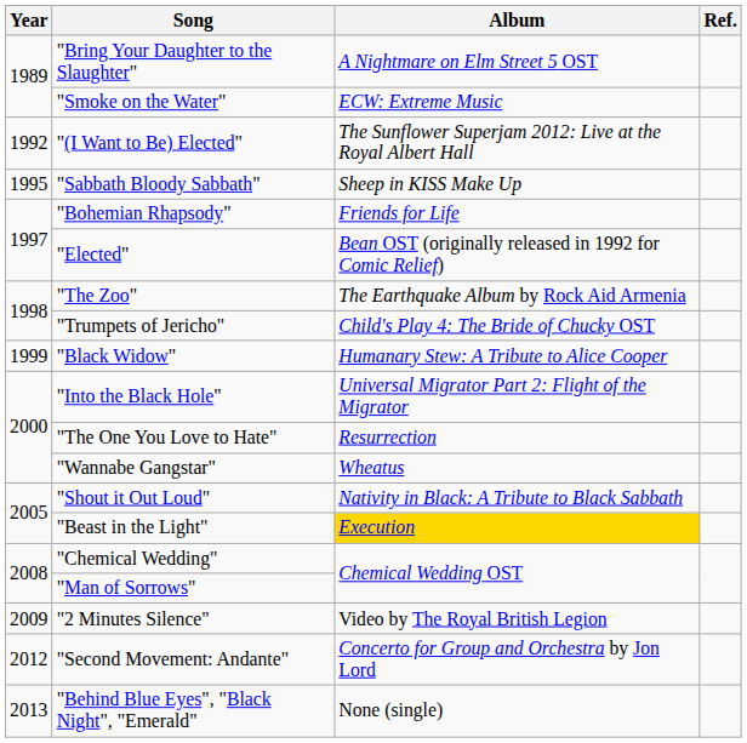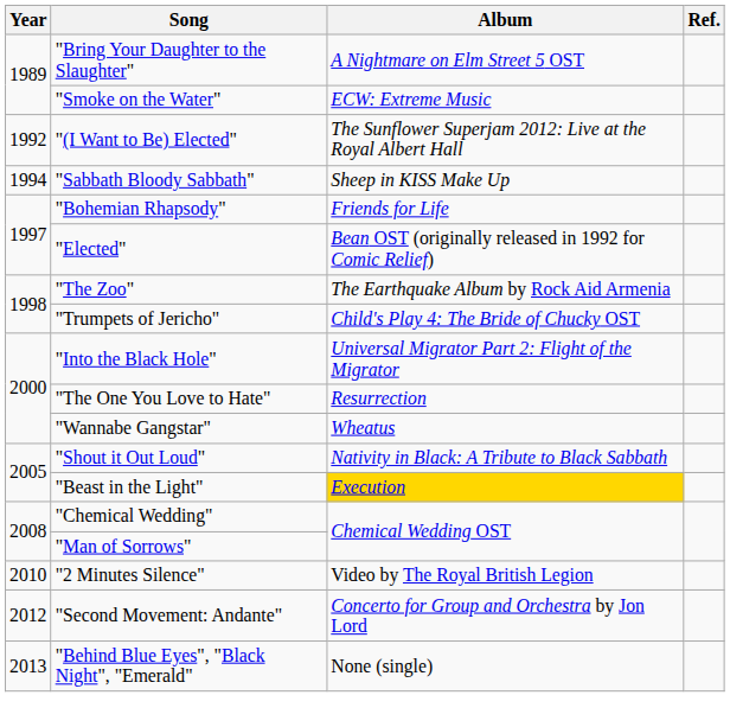 <table class="wikitable" border="1">
 <tr>
 <th>Year</th>
 <th width="230">Song</th>
 <th width="300">Album</th>
 <th>Ref.</th>
 </tr>
 <tr>
 <td rowspan=2>1989</td>
 <td>"<a href='#'>Bring Your Daughter to the Slaughter</a>"</td>
 <td><a href='#'><em>A Nightmare on Elm Street 5</em> OST</a></td>
 <td align="center"></td>
 </tr>
 <tr>
 <td>"<a href='#'>Smoke on the Water</a>"</td>
 <td><em><a href='#'>ECW: Extreme Music</a></em></td>
 <td align="center"></td>
 </tr>
 <tr>
 <td>1992</td>
 <td>"<a href='#'>(I Want to Be) Elected</a>"</td>
 <td><em>The Sunflower Superjam 2012: Live at the Royal Albert Hall</em></td>
 <td align="center"></td>
 </tr>
 <tr>
-<td>1995</td>
+<td>1994</td>
 <td>"<a href='#'>Sabbath Bloody Sabbath</a>"</td>
 <td><em>Sheep in KISS Make Up</em></td>
 <td align="center"></td>
 </tr>
 <tr>
 <td rowspan=2>1997</td>
 <td>"<a href='#'>Bohemian Rhapsody</a>"</td>
 <td><em><a href='#'>Friends for Life</a></em></td>
 <td align="center"></td>
 </tr>
 <tr>
 <td>"<a href='#'>Elected</a>"</td>
 <td><a href='#'><em>Bean</em> OST</a> (originally released in 1992 for <em><a href='#'>Comic Relief</a></em>)</td>
 <td align="center"></td>
 </tr>
 <tr>
 <td rowspan=2>1998</td>
 <td>"<a href='#'>The Zoo</a>"</td>
 <td><em>The Earthquake Album</em> by <a href='#'>Rock Aid Armenia</a></td>
 <td align="center"></td>
 </tr>
 <tr>
 <td>"Trumpets of Jericho"</td>
 <td><a href='#'><em>Child's Play 4: The Bride of Chucky</em> OST</a></td>
-<td align="center"></td>
-</tr>
-<tr>
-<td rowspan=1>1999</td>
-<td>"<a href='#'>Black Widow</a>"</td>
-<td><em><a href='#'>Humanary Stew: A Tribute to Alice Cooper</a></em></td>
 <td align="center"></td>
 </tr>
 <tr>
 <td rowspan=3>2000</td>
 <td>"<a href='#'>Into the Black Hole</a>"</td>
 <td><em><a href='#'>Universal Migrator Part 2: Flight of the Migrator</a></em></td>
 <td align="center"></td>
 </tr>
 <tr>
 <td>"The One You Love to Hate"</td>
 <td><em><a href='#'>Resurrection</a></em></td>
 <td align="center"></td>
 </tr>
 <tr>
 <td>"Wannabe Gangstar"</td>
 <td><em><a href='#'>Wheatus</a></em></td>
 <td align="center"></td>
 </tr>
 <tr>
 <td rowspan=2>2005</td>
 <td>"<a href='#'>Shout it Out Loud</a>"</td>
 <td><em><a href='#'>Nativity in Black: A Tribute to Black Sabbath</a></em></td>
 <td align="center"></td>
 </tr>
 <tr>
 <td>"Beast in the Light"</td>
 <td style="background: gold;"><em><a href='#'>Execution</a></em></td>
 <td align="center"></td>
 </tr>
 <tr>
 <td rowspan=2>2008</td>
 <td>"Chemical Wedding"</td>
 <td rowspan=2><a href='#'><em>Chemical Wedding</em> OST</a></td>
 <td rowspan=2 align="center"></td>
 </tr>
 <tr>
 <td>"<a href='#'>Man of Sorrows</a>"</td>
 </tr>
 <tr>
-<td>2009</td>
+<td>2010</td>
 <td>"2 Minutes Silence"</td>
 <td>Video by <a href='#'>The Royal British Legion</a></td>
 <td align="center"></td>
 </tr>
 <tr>
 <td>2012</td>
 <td>"Second Movement: Andante"</td>
 <td><em><a href='#'>Concerto for Group and Orchestra</a></em> by <a href='#'>Jon Lord</a></td>
 <td align="center"></td>
 </tr>
 <tr>
 <td>2013</td>
 <td>"<a href='#'>Behind Blue Eyes</a>", "<a href='#'>Black Night</a>", "Emerald"</td>
 <td>None (single)</td>
 <td align="center"></td>
 </tr>
 </table>
